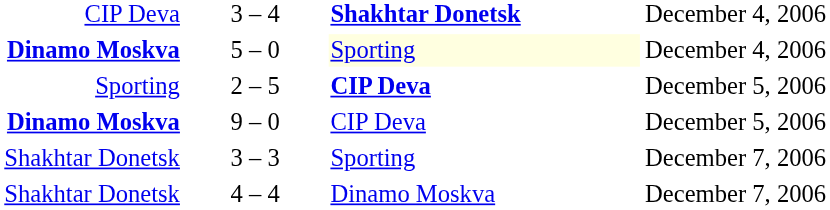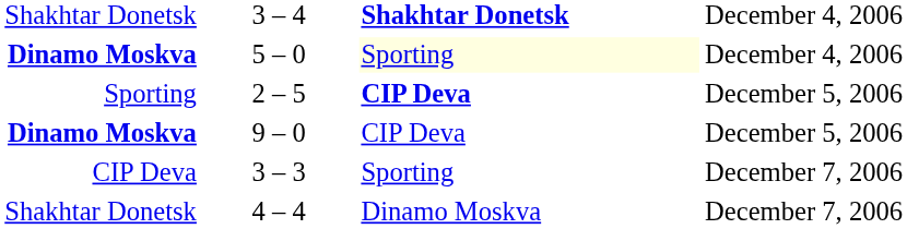 <table style="text-align:center; font-size:90%">
 <tr>
 <th width=180></th>
 <th width=80></th>
 <th width=180></th>
 <th width=200></th>
 </tr>
 <tr>
-<td align=right><a href='#'>CIP Deva</a> </td>
+<td align=right><a href='#'>Shakhtar Donetsk</a> </td>
 <td align=center>3 – 4</td>
 <td align=left> <strong><a href='#'>Shakhtar Donetsk</a></strong></td>
 <td align=left>December 4, 2006</td>
 </tr>
 <tr>
 <td align=right><strong><a href='#'>Dinamo Moskva</a></strong> </td>
 <td align=center>5 – 0</td>
 <td align=left style="background: lightyellow;"> <a href='#'>Sporting</a></td>
 <td align=left>December 4, 2006</td>
 </tr>
 <tr>
 <td align=right><a href='#'>Sporting</a> </td>
 <td align=center>2 – 5</td>
 <td align=left> <strong><a href='#'>CIP Deva</a></strong></td>
 <td align=left>December 5, 2006</td>
 </tr>
 <tr>
 <td align=right><strong><a href='#'>Dinamo Moskva</a></strong> </td>
 <td align=center>9 – 0</td>
 <td align=left> <a href='#'>CIP Deva</a></td>
 <td align=left>December 5, 2006</td>
 </tr>
 <tr>
-<td align=right><a href='#'>Shakhtar Donetsk</a> </td>
+<td align=right><a href='#'>CIP Deva</a> </td>
 <td align=center>3 – 3</td>
 <td align=left> <a href='#'>Sporting</a></td>
 <td align=left>December 7, 2006</td>
 </tr>
 <tr>
 <td align=right><a href='#'>Shakhtar Donetsk</a> </td>
 <td align=center>4 – 4</td>
 <td align=left> <a href='#'>Dinamo Moskva</a></td>
 <td align=left>December 7, 2006</td>
 </tr>
 </table>
